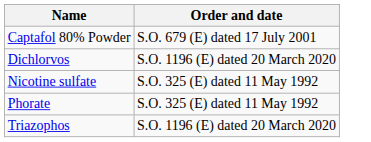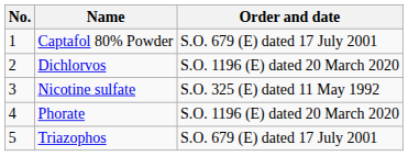 <table class="wikitable">
 <tr>
+<th>No.</th>
 <th>Name</th>
 <th>Order and date</th>
 </tr>
 <tr>
+<td>1</td>
 <td><a href='#'>Captafol</a> 80% Powder</td>
 <td>S.O. 679 (E) dated 17 July 2001</td>
 </tr>
 <tr>
+<td>2</td>
 <td><a href='#'>Dichlorvos</a></td>
 <td>S.O. 1196 (E) dated 20 March 2020</td>
 </tr>
 <tr>
+<td>3</td>
 <td><a href='#'>Nicotine sulfate</a></td>
 <td>S.O. 325 (E) dated 11 May 1992</td>
 </tr>
 <tr>
+<td>4</td>
 <td><a href='#'>Phorate</a></td>
-<td>S.O. 325 (E) dated 11 May 1992</td>
+<td>S.O. 1196 (E) dated 20 March 2020</td>
 </tr>
 <tr>
+<td>5</td>
 <td><a href='#'>Triazophos</a></td>
-<td>S.O. 1196 (E) dated 20 March 2020</td>
+<td>S.O. 679 (E) dated 17 July 2001</td>
 </tr>
 </table>
